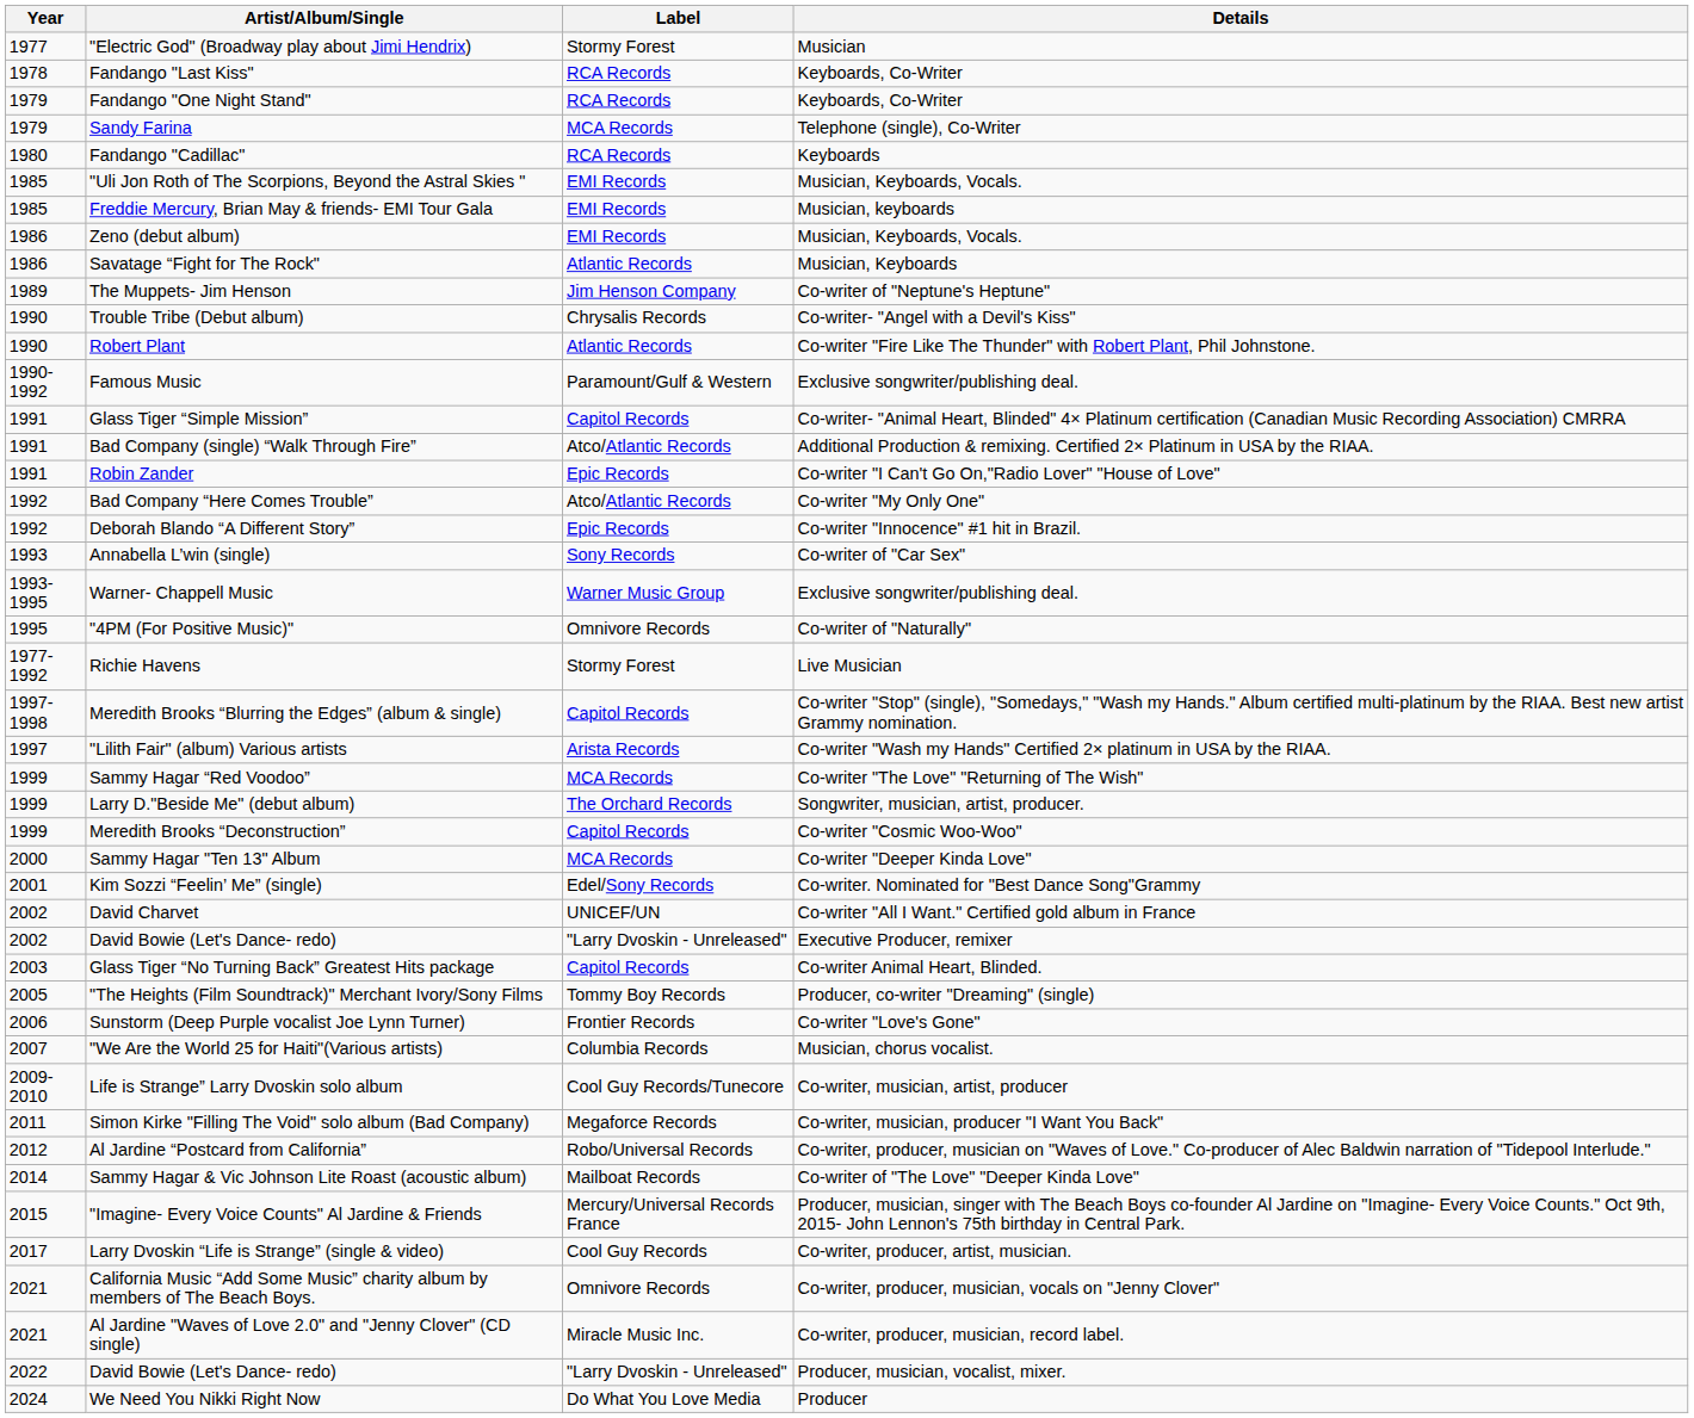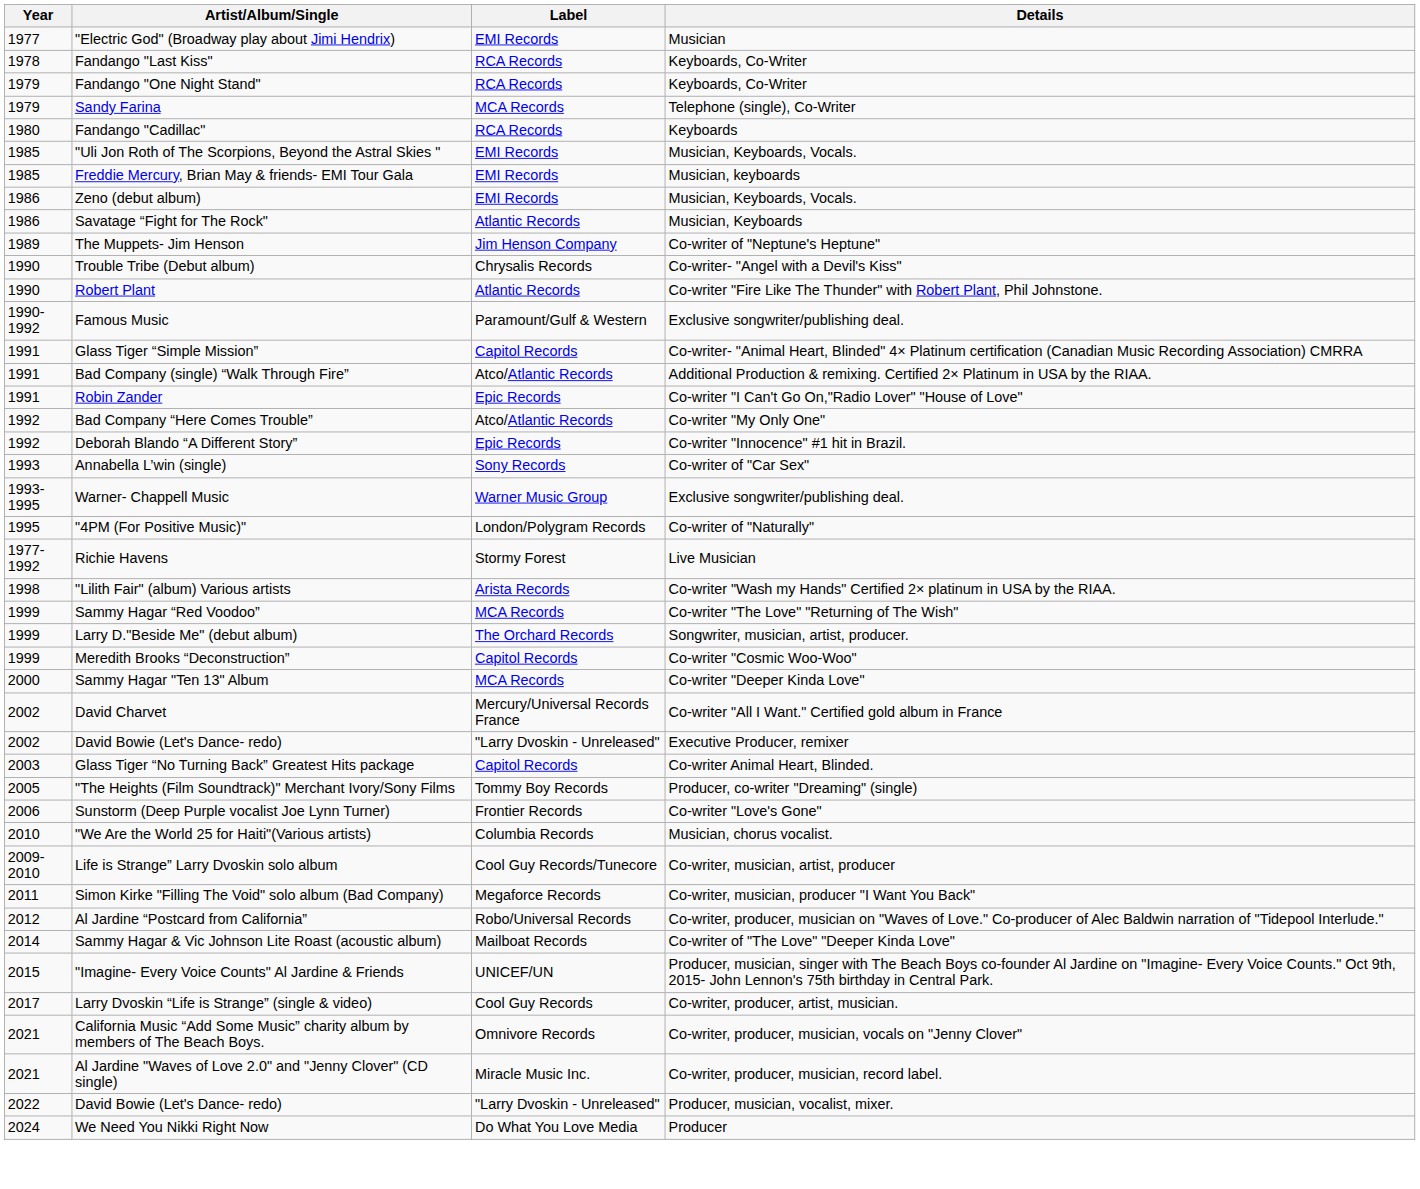 <table class="wikitable">
 <tr>
 <th>Year</th>
 <th>Artist/Album/Single</th>
 <th>Label</th>
 <th>Details</th>
 </tr>
 <tr>
 <td>1977</td>
 <td>"Electric God" (Broadway play about <a href='#'>Jimi Hendrix</a>)</td>
-<td>Stormy Forest</td>
+<td><a href='#'>EMI Records</a></td>
 <td>Musician</td>
 </tr>
 <tr>
 <td>1978</td>
 <td>Fandango "Last Kiss"</td>
 <td><a href='#'>RCA Records</a></td>
 <td>Keyboards, Co-Writer </td>
 </tr>
 <tr>
 <td>1979</td>
 <td>Fandango "One Night Stand"</td>
 <td><a href='#'>RCA Records</a></td>
 <td>Keyboards, Co-Writer</td>
 </tr>
 <tr>
 <td>1979</td>
 <td><a href='#'>Sandy Farina</a></td>
 <td><a href='#'>MCA Records</a></td>
 <td>Telephone (single), Co-Writer<br></td>
 </tr>
 <tr>
 <td>1980</td>
 <td>Fandango "Cadillac"</td>
 <td><a href='#'>RCA Records</a></td>
 <td>Keyboards</td>
 </tr>
 <tr>
 <td>1985</td>
 <td>"Uli Jon Roth of The Scorpions, Beyond the Astral Skies "</td>
 <td><a href='#'>EMI Records</a></td>
 <td>Musician, Keyboards, Vocals.</td>
 </tr>
 <tr>
 <td>1985</td>
 <td><a href='#'>Freddie Mercury</a>, Brian May & friends- EMI Tour Gala</td>
 <td><a href='#'>EMI Records</a></td>
 <td>Musician, keyboards</td>
 </tr>
 <tr>
 <td>1986</td>
 <td>Zeno (debut album)</td>
 <td><a href='#'>EMI Records</a></td>
 <td>Musician, Keyboards, Vocals.</td>
 </tr>
 <tr>
 <td>1986</td>
 <td>Savatage “Fight for The Rock"</td>
 <td><a href='#'>Atlantic Records</a></td>
 <td>Musician, Keyboards</td>
 </tr>
 <tr>
 <td>1989</td>
 <td>The Muppets- Jim Henson</td>
 <td><a href='#'>Jim Henson Company</a></td>
 <td>Co-writer of "Neptune's Heptune"</td>
 </tr>
 <tr>
 <td>1990</td>
 <td>Trouble Tribe (Debut album)</td>
 <td>Chrysalis Records</td>
 <td>Co-writer- "Angel with a Devil's Kiss"</td>
 </tr>
 <tr>
 <td>1990</td>
 <td><a href='#'>Robert Plant</a></td>
 <td><a href='#'>Atlantic Records</a></td>
 <td>Co-writer "Fire Like The Thunder" with <a href='#'>Robert Plant</a>, Phil Johnstone.</td>
 </tr>
 <tr>
 <td>1990-1992</td>
 <td>Famous Music</td>
 <td>Paramount/Gulf & Western</td>
 <td>Exclusive songwriter/publishing deal.</td>
 </tr>
 <tr>
 <td>1991</td>
 <td>Glass Tiger “Simple Mission”</td>
 <td><a href='#'>Capitol Records</a></td>
 <td>Co-writer- "Animal Heart, Blinded" 4× Platinum certification (Canadian Music Recording Association) CMRRA</td>
 </tr>
 <tr>
 <td>1991</td>
 <td>Bad Company (single) “Walk Through Fire”</td>
 <td>Atco/<a href='#'>Atlantic Records</a></td>
 <td>Additional Production & remixing. Certified 2× Platinum in USA by the RIAA.</td>
 </tr>
 <tr>
 <td>1991</td>
 <td><a href='#'>Robin Zander</a></td>
 <td><a href='#'>Epic Records</a></td>
 <td>Co-writer "I Can't Go On,"Radio Lover" "House of Love"</td>
 </tr>
 <tr>
 <td>1992</td>
 <td>Bad Company “Here Comes Trouble”</td>
 <td>Atco/<a href='#'>Atlantic Records</a></td>
 <td>Co-writer "My Only One"</td>
 </tr>
 <tr>
 <td>1992</td>
 <td>Deborah Blando “A Different Story”</td>
 <td><a href='#'>Epic Records</a></td>
 <td>Co-writer "Innocence" #1 hit in Brazil.</td>
 </tr>
 <tr>
 <td>1993</td>
 <td>Annabella L’win (single)</td>
 <td><a href='#'>Sony Records</a></td>
 <td>Co-writer of "Car Sex"</td>
 </tr>
 <tr>
 <td>1993-1995</td>
 <td>Warner- Chappell Music</td>
 <td><a href='#'>Warner Music Group</a></td>
 <td>Exclusive songwriter/publishing deal.</td>
 </tr>
 <tr>
 <td>1995</td>
 <td>"4PM (For Positive Music)"</td>
-<td>Omnivore Records</td>
+<td>London/Polygram Records</td>
 <td>Co-writer of "Naturally"</td>
 </tr>
 <tr>
 <td>1977- 1992</td>
 <td>Richie Havens</td>
 <td>Stormy Forest</td>
 <td>Live Musician</td>
 </tr>
 <tr>
-<td>1997-1998</td>
-<td>Meredith Brooks “Blurring the Edges” (album & single)</td>
-<td><a href='#'>Capitol Records</a></td>
-<td>Co-writer "Stop" (single), "Somedays," "Wash my Hands." Album certified multi-platinum by the RIAA. Best new artist Grammy nomination.</td>
-</tr>
-<tr>
-<td>1997</td>
+<td>1998</td>
 <td>"Lilith Fair" (album) Various artists</td>
 <td><a href='#'>Arista Records</a></td>
 <td>Co-writer "Wash my Hands" Certified 2× platinum in USA by the RIAA.</td>
 </tr>
 <tr>
 <td>1999</td>
 <td>Sammy Hagar “Red Voodoo”</td>
 <td><a href='#'>MCA Records</a></td>
 <td>Co-writer "The Love" "Returning of The Wish"</td>
 </tr>
 <tr>
 <td>1999</td>
 <td>Larry D."Beside Me" (debut album)</td>
 <td><a href='#'>The Orchard Records</a></td>
 <td>Songwriter, musician, artist, producer.</td>
 </tr>
 <tr>
 <td>1999</td>
 <td>Meredith Brooks “Deconstruction”</td>
 <td><a href='#'>Capitol Records</a></td>
 <td>Co-writer "Cosmic Woo-Woo"</td>
 </tr>
 <tr>
 <td>2000</td>
 <td>Sammy Hagar "Ten 13" Album</td>
 <td><a href='#'>MCA Records</a></td>
 <td>Co-writer "Deeper Kinda Love"</td>
 </tr>
 <tr>
-<td>2001</td>
-<td>Kim Sozzi “Feelin’ Me” (single)</td>
-<td>Edel/<a href='#'>Sony Records</a></td>
-<td>Co-writer. Nominated for "Best Dance Song"Grammy</td>
-</tr>
-<tr>
 <td>2002</td>
 <td>David Charvet</td>
-<td>UNICEF/UN</td>
+<td>Mercury/Universal Records France</td>
 <td>Co-writer "All I Want." Certified gold album in France</td>
 </tr>
 <tr>
 <td>2002</td>
 <td>David Bowie (Let's Dance- redo)</td>
 <td>"Larry Dvoskin - Unreleased"</td>
 <td>Executive Producer, remixer</td>
 </tr>
 <tr>
 <td>2003</td>
 <td>Glass Tiger “No Turning Back” Greatest Hits package</td>
 <td><a href='#'>Capitol Records</a></td>
 <td>Co-writer Animal Heart, Blinded.</td>
 </tr>
 <tr>
 <td>2005</td>
 <td>"The Heights (Film Soundtrack)" Merchant Ivory/Sony Films</td>
 <td>Tommy Boy Records</td>
 <td>Producer, co-writer "Dreaming" (single)</td>
 </tr>
 <tr>
 <td>2006</td>
 <td>Sunstorm (Deep Purple vocalist Joe Lynn Turner)</td>
 <td>Frontier Records</td>
 <td>Co-writer "Love's Gone"</td>
 </tr>
 <tr>
-<td>2007</td>
+<td>2010</td>
 <td>"We Are the World 25 for Haiti"(Various artists)</td>
 <td>Columbia Records</td>
 <td>Musician, chorus vocalist.</td>
 </tr>
 <tr>
 <td>2009-2010</td>
 <td>Life is Strange” Larry Dvoskin solo album</td>
 <td>Cool Guy Records/Tunecore</td>
 <td>Co-writer, musician, artist, producer</td>
 </tr>
 <tr>
 <td>2011</td>
 <td>Simon Kirke "Filling The Void" solo album (Bad Company)</td>
 <td>Megaforce Records</td>
 <td>Co-writer, musician, producer "I Want You Back"</td>
 </tr>
 <tr>
 <td>2012</td>
 <td>Al Jardine “Postcard from California”</td>
 <td>Robo/Universal Records</td>
 <td>Co-writer, producer, musician on "Waves of Love." Co-producer of Alec Baldwin narration of "Tidepool Interlude."</td>
 </tr>
 <tr>
 <td>2014</td>
 <td>Sammy Hagar & Vic Johnson Lite Roast (acoustic album)</td>
 <td>Mailboat Records</td>
 <td>Co-writer of "The Love" "Deeper Kinda Love"</td>
 </tr>
 <tr>
 <td>2015</td>
 <td>"Imagine- Every Voice Counts" Al Jardine & Friends</td>
-<td>Mercury/Universal Records France</td>
+<td>UNICEF/UN</td>
 <td>Producer, musician, singer with The Beach Boys co-founder Al Jardine on "Imagine- Every Voice Counts." Oct 9th, 2015- John Lennon's 75th birthday in Central Park.</td>
 </tr>
 <tr>
 <td>2017</td>
 <td>Larry Dvoskin “Life is Strange” (single & video)</td>
 <td>Cool Guy Records</td>
 <td>Co-writer, producer, artist, musician.</td>
 </tr>
 <tr>
 <td>2021</td>
 <td>California Music “Add Some Music” charity album by members of The Beach Boys.</td>
 <td>Omnivore Records</td>
 <td>Co-writer, producer, musician, vocals on "Jenny Clover"</td>
 </tr>
 <tr>
 <td>2021</td>
 <td>Al Jardine "Waves of Love 2.0" and "Jenny Clover" (CD single)</td>
 <td>Miracle Music Inc.</td>
 <td>Co-writer, producer, musician, record label.</td>
 </tr>
 <tr>
 <td>2022</td>
 <td>David Bowie (Let's Dance- redo)</td>
 <td>"Larry Dvoskin - Unreleased"</td>
 <td>Producer, musician, vocalist, mixer.</td>
 </tr>
 <tr>
 <td>2024</td>
 <td>We Need You Nikki Right Now</td>
 <td>Do What You Love Media</td>
 <td>Producer</td>
 </tr>
 </table>
